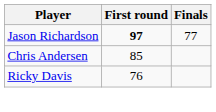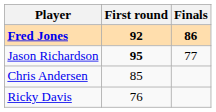 <table class="wikitable">
 <tr>
 <th>Player</th>
 <th>First round</th>
 <th>Finals</th>
 </tr>
+<tr style="background:#ffdead; text-align:center;">
+<td align=left><strong><a href='#'>Fred Jones</a></strong> </td>
+<td><strong>92</strong> </td>
+<td><strong>86</strong> </td>
+</tr>
 <tr align=center>
 <td align=left><a href='#'>Jason Richardson</a> </td>
-<td><strong>97</strong> </td>
+<td><strong>95</strong> </td>
 <td>77 </td>
 </tr>
 <tr align=center>
 <td align=left><a href='#'>Chris Andersen</a> </td>
 <td>85 </td>
 <td></td>
 </tr>
 <tr align=center>
 <td align=left><a href='#'>Ricky Davis</a> </td>
 <td>76  </td>
 <td></td>
 </tr>
 </table>
